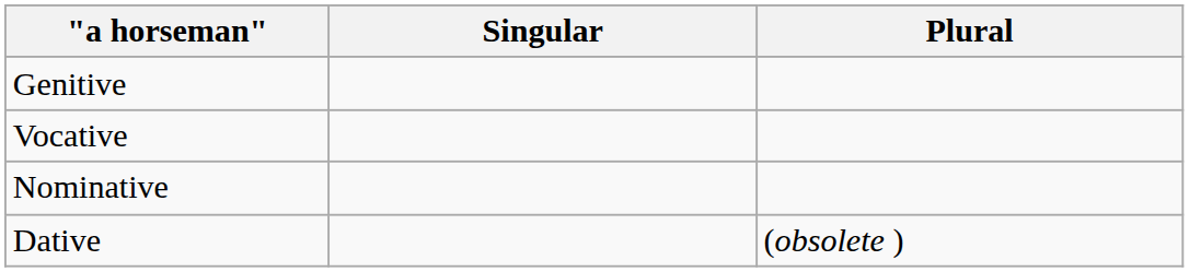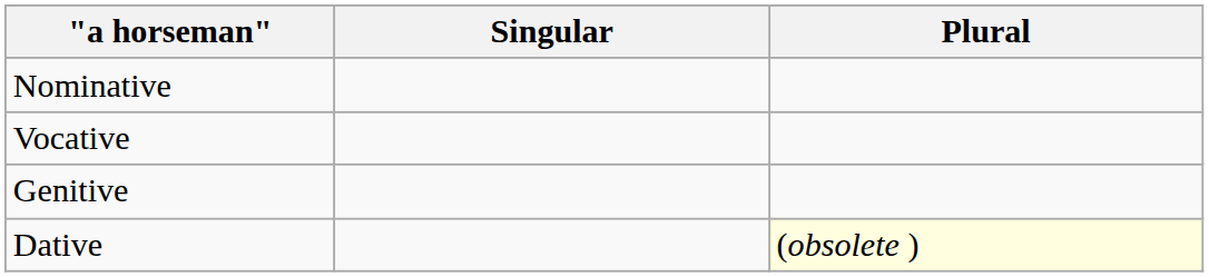 <table class="wikitable">
 <tr>
 <th width=150px> "a horseman"</th>
 <th width=200px>Singular</th>
 <th width=200px>Plural</th>
 </tr>
 <tr>
-<td>Genitive</td>
-<td><br></td>
+<td>Nominative</td>
+<td> </td>
 <td> </td>
 </tr>
 <tr>
 <td>Vocative</td>
 <td><br></td>
 <td> </td>
 </tr>
 <tr>
-<td>Nominative</td>
-<td> </td>
+<td>Genitive</td>
+<td><br></td>
 <td> </td>
 </tr>
 <tr>
 <td>Dative</td>
 <td><br></td>
-<td> (<em>obsolete</em> )</td>
+<td style="background: lightyellow;"> (<em>obsolete</em> )</td>
 </tr>
 </table>
